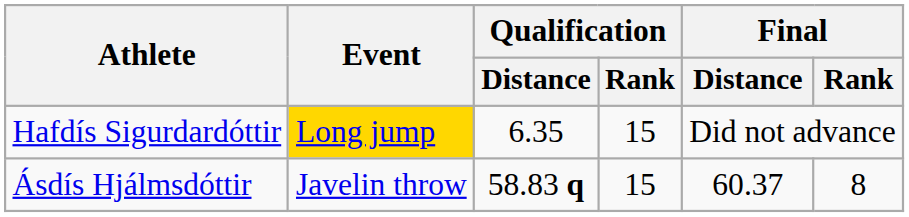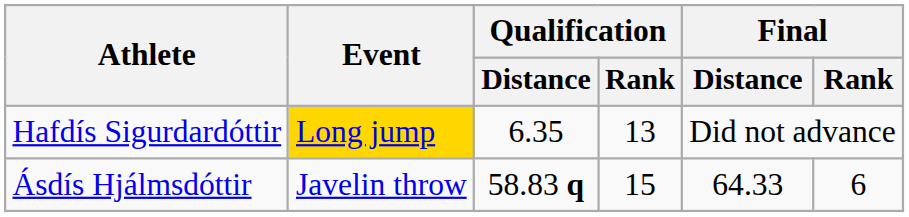 <table class="wikitable" style="font-size:90%">
 <tr>
 <th rowspan=2>Athlete</th>
 <th rowspan=2>Event</th>
 <th colspan=2>Qualification</th>
 <th colspan=2>Final</th>
 </tr>
 <tr style="font-size:95%">
 <th>Distance</th>
 <th>Rank</th>
 <th>Distance</th>
 <th>Rank</th>
 </tr>
 <tr align="center">
 <td align=left><a href='#'>Hafdís Sigurdardóttir</a></td>
 <td style="background: gold; text-align:left;"><a href='#'>Long jump</a></td>
 <td>6.35</td>
-<td>15</td>
+<td>13</td>
 <td colspan="2">Did not advance</td>
 </tr>
 <tr align=center>
 <td align=left><a href='#'>Ásdís Hjálmsdóttir</a></td>
 <td style="text-align:left;"><a href='#'>Javelin throw</a></td>
 <td>58.83 <strong>q</strong></td>
 <td>15</td>
-<td>60.37</td>
-<td>8</td>
+<td>64.33</td>
+<td>6</td>
 </tr>
 </table>
